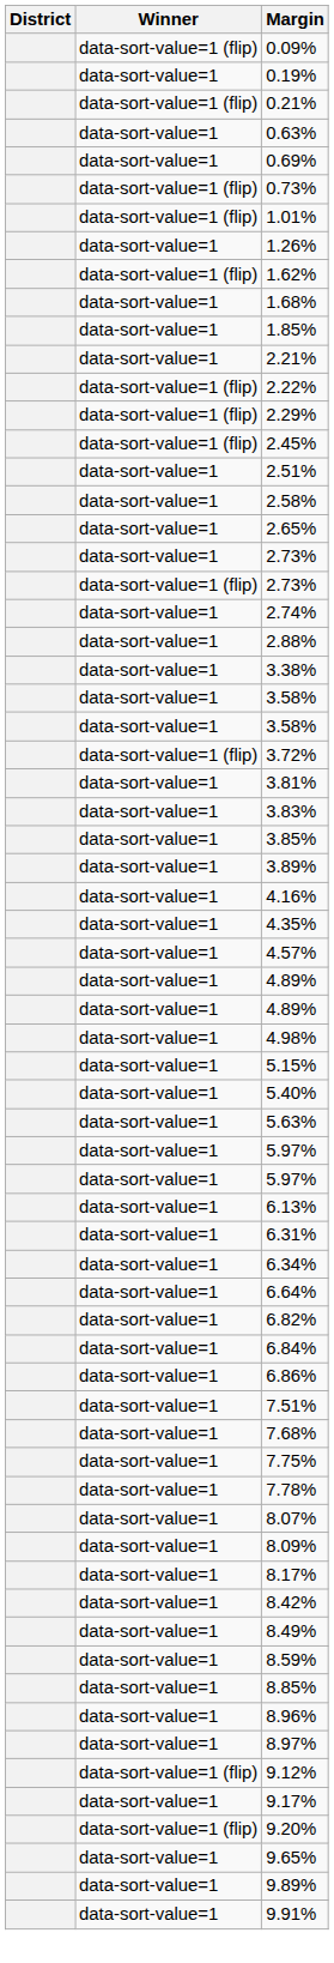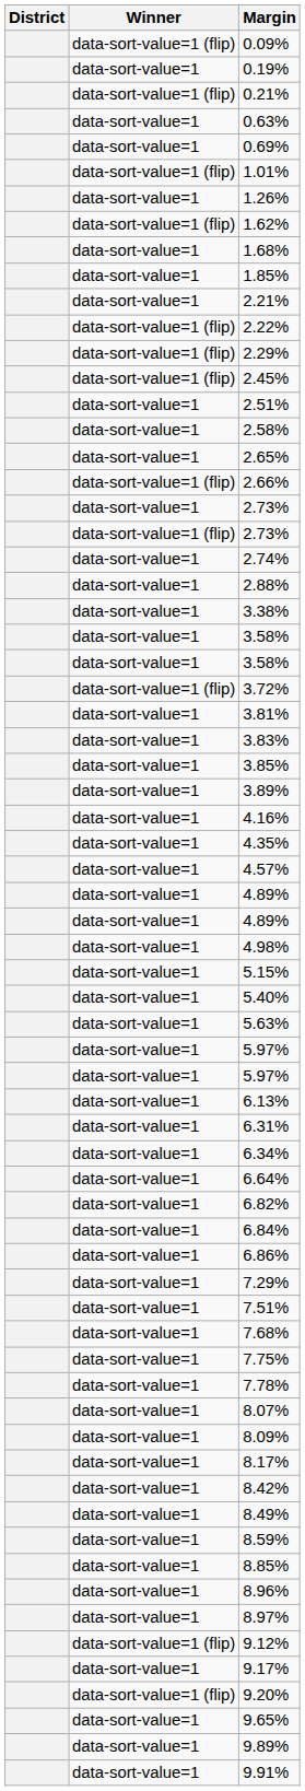 <table class="wikitable sortable mw-collapsible mw-collapsed">
 <tr>
 <th>District</th>
 <th>Winner</th>
 <th>Margin</th>
 </tr>
 <tr>
 <th></th>
 <td>data-sort-value=1  (flip)</td>
 <td>0.09%</td>
 </tr>
 <tr>
 <th></th>
 <td>data-sort-value=1 </td>
 <td>0.19%</td>
 </tr>
 <tr>
 <th></th>
 <td>data-sort-value=1  (flip)</td>
 <td>0.21%</td>
 </tr>
 <tr>
 <th></th>
 <td>data-sort-value=1 </td>
 <td>0.63%</td>
 </tr>
 <tr>
 <th></th>
 <td>data-sort-value=1 </td>
 <td>0.69%</td>
-</tr>
-<tr>
-<th></th>
-<td>data-sort-value=1  (flip)</td>
-<td>0.73%</td>
 </tr>
 <tr>
 <th></th>
 <td>data-sort-value=1  (flip)</td>
 <td>1.01%</td>
 </tr>
 <tr>
 <th></th>
 <td>data-sort-value=1 </td>
 <td>1.26%</td>
 </tr>
 <tr>
 <th></th>
 <td>data-sort-value=1  (flip)</td>
 <td>1.62%</td>
 </tr>
 <tr>
 <th></th>
 <td>data-sort-value=1 </td>
 <td>1.68%</td>
 </tr>
 <tr>
 <th></th>
 <td>data-sort-value=1 </td>
 <td>1.85%</td>
 </tr>
 <tr>
 <th></th>
 <td>data-sort-value=1 </td>
 <td>2.21%</td>
 </tr>
 <tr>
 <th></th>
 <td>data-sort-value=1  (flip)</td>
 <td>2.22%</td>
 </tr>
 <tr>
 <th></th>
 <td>data-sort-value=1  (flip)</td>
 <td>2.29%</td>
 </tr>
 <tr>
 <th></th>
 <td>data-sort-value=1  (flip)</td>
 <td>2.45%</td>
 </tr>
 <tr>
 <th></th>
 <td>data-sort-value=1 </td>
 <td>2.51%</td>
 </tr>
 <tr>
 <th></th>
 <td>data-sort-value=1 </td>
 <td>2.58%</td>
 </tr>
 <tr>
 <th></th>
 <td>data-sort-value=1 </td>
 <td>2.65%</td>
+</tr>
+<tr>
+<th></th>
+<td>data-sort-value=1  (flip)</td>
+<td>2.66%</td>
 </tr>
 <tr>
 <th></th>
 <td>data-sort-value=1 </td>
 <td>2.73%</td>
 </tr>
 <tr>
 <th></th>
 <td>data-sort-value=1  (flip)</td>
 <td>2.73%</td>
 </tr>
 <tr>
 <th></th>
 <td>data-sort-value=1 </td>
 <td>2.74%</td>
 </tr>
 <tr>
 <th></th>
 <td>data-sort-value=1 </td>
 <td>2.88%</td>
 </tr>
 <tr>
 <th></th>
 <td>data-sort-value=1 </td>
 <td>3.38%</td>
 </tr>
 <tr>
 <th></th>
 <td>data-sort-value=1 </td>
 <td>3.58%</td>
 </tr>
 <tr>
 <th></th>
 <td>data-sort-value=1 </td>
 <td>3.58%</td>
 </tr>
 <tr>
 <th></th>
 <td>data-sort-value=1  (flip)</td>
 <td>3.72%</td>
 </tr>
 <tr>
 <th></th>
 <td>data-sort-value=1 </td>
 <td>3.81%</td>
 </tr>
 <tr>
 <th></th>
 <td>data-sort-value=1 </td>
 <td>3.83%</td>
 </tr>
 <tr>
 <th></th>
 <td>data-sort-value=1 </td>
 <td>3.85%</td>
 </tr>
 <tr>
 <th></th>
 <td>data-sort-value=1 </td>
 <td>3.89%</td>
 </tr>
 <tr>
 <th></th>
 <td>data-sort-value=1 </td>
 <td>4.16%</td>
 </tr>
 <tr>
 <th></th>
 <td>data-sort-value=1 </td>
 <td>4.35%</td>
 </tr>
 <tr>
 <th></th>
 <td>data-sort-value=1 </td>
 <td>4.57%</td>
 </tr>
 <tr>
 <th></th>
 <td>data-sort-value=1 </td>
 <td>4.89%</td>
 </tr>
 <tr>
 <th></th>
 <td>data-sort-value=1 </td>
 <td>4.89%</td>
 </tr>
 <tr>
 <th></th>
 <td>data-sort-value=1 </td>
 <td>4.98%</td>
 </tr>
 <tr>
 <th></th>
 <td>data-sort-value=1 </td>
 <td>5.15%</td>
 </tr>
 <tr>
 <th></th>
 <td>data-sort-value=1 </td>
 <td>5.40%</td>
 </tr>
 <tr>
 <th></th>
 <td>data-sort-value=1 </td>
 <td>5.63%</td>
 </tr>
 <tr>
 <th></th>
 <td>data-sort-value=1 </td>
 <td>5.97%</td>
 </tr>
 <tr>
 <th></th>
 <td>data-sort-value=1 </td>
 <td>5.97%</td>
 </tr>
 <tr>
 <th></th>
 <td>data-sort-value=1 </td>
 <td>6.13%</td>
 </tr>
 <tr>
 <th></th>
 <td>data-sort-value=1 </td>
 <td>6.31%</td>
 </tr>
 <tr>
 <th></th>
 <td>data-sort-value=1 </td>
 <td>6.34%</td>
 </tr>
 <tr>
 <th></th>
 <td>data-sort-value=1 </td>
 <td>6.64%</td>
 </tr>
 <tr>
 <th></th>
 <td>data-sort-value=1 </td>
 <td>6.82%</td>
 </tr>
 <tr>
 <th></th>
 <td>data-sort-value=1 </td>
 <td>6.84%</td>
 </tr>
 <tr>
 <th></th>
 <td>data-sort-value=1 </td>
 <td>6.86%</td>
 </tr>
 <tr>
 <th></th>
 <td>data-sort-value=1 </td>
+<td>7.29%</td>
+</tr>
+<tr>
+<th></th>
+<td>data-sort-value=1 </td>
 <td>7.51%</td>
 </tr>
 <tr>
 <th></th>
 <td>data-sort-value=1 </td>
 <td>7.68%</td>
 </tr>
 <tr>
 <th></th>
 <td>data-sort-value=1 </td>
 <td>7.75%</td>
 </tr>
 <tr>
 <th></th>
 <td>data-sort-value=1 </td>
 <td>7.78%</td>
 </tr>
 <tr>
 <th></th>
 <td>data-sort-value=1 </td>
 <td>8.07%</td>
 </tr>
 <tr>
 <th></th>
 <td>data-sort-value=1 </td>
 <td>8.09%</td>
 </tr>
 <tr>
 <th></th>
 <td>data-sort-value=1 </td>
 <td>8.17%</td>
 </tr>
 <tr>
 <th></th>
 <td>data-sort-value=1 </td>
 <td>8.42%</td>
 </tr>
 <tr>
 <th></th>
 <td>data-sort-value=1 </td>
 <td>8.49%</td>
 </tr>
 <tr>
 <th></th>
 <td>data-sort-value=1 </td>
 <td>8.59%</td>
 </tr>
 <tr>
 <th></th>
 <td>data-sort-value=1 </td>
 <td>8.85%</td>
 </tr>
 <tr>
 <th></th>
 <td>data-sort-value=1 </td>
 <td>8.96%</td>
 </tr>
 <tr>
 <th></th>
 <td>data-sort-value=1 </td>
 <td>8.97%</td>
 </tr>
 <tr>
 <th></th>
 <td>data-sort-value=1  (flip)</td>
 <td>9.12%</td>
 </tr>
 <tr>
 <th></th>
 <td>data-sort-value=1 </td>
 <td>9.17%</td>
 </tr>
 <tr>
 <th></th>
 <td>data-sort-value=1  (flip)</td>
 <td>9.20%</td>
 </tr>
 <tr>
 <th></th>
 <td>data-sort-value=1 </td>
 <td>9.65%</td>
 </tr>
 <tr>
 <th></th>
 <td>data-sort-value=1 </td>
 <td>9.89%</td>
 </tr>
 <tr>
 <th></th>
 <td>data-sort-value=1 </td>
 <td>9.91%</td>
 </tr>
 </table>
